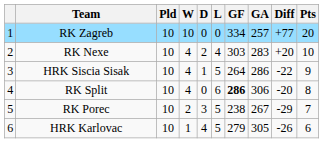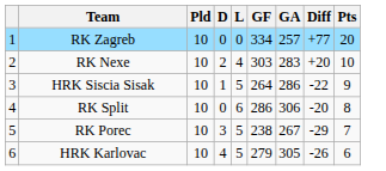 <table class="wikitable sortable" style="text-align:center">
 <tr>
 <th></th>
 <th width="180">Team</th>
 <th>Pld</th>
-<th>W</th>
 <th>D</th>
 <th>L</th>
 <th>GF</th>
 <th>GA</th>
 <th>Diff</th>
 <th>Pts</th>
 </tr>
 <tr bgcolor="#97deff">
 <td>1</td>
 <td>RK Zagreb</td>
-<td>10</td>
 <td>10</td>
 <td>0</td>
 <td>0</td>
 <td>334</td>
 <td>257</td>
 <td>+77</td>
 <td>20</td>
 </tr>
 <tr>
 <td>2</td>
 <td>RK Nexe</td>
 <td>10</td>
-<td>4</td>
 <td>2</td>
 <td>4</td>
 <td>303</td>
 <td>283</td>
 <td>+20</td>
 <td>10</td>
 </tr>
 <tr>
 <td>3</td>
 <td>HRK Siscia Sisak</td>
 <td>10</td>
-<td>4</td>
 <td>1</td>
 <td>5</td>
 <td>264</td>
 <td>286</td>
 <td>-22</td>
 <td>9</td>
 </tr>
 <tr>
 <td>4</td>
 <td>RK Split</td>
 <td>10</td>
-<td>4</td>
 <td>0</td>
 <td>6</td>
-<td><strong>286</strong></td>
+<td>286</td>
 <td>306</td>
 <td>-20</td>
 <td>8</td>
 </tr>
 <tr>
 <td>5</td>
 <td>RK Porec</td>
 <td>10</td>
-<td>2</td>
 <td>3</td>
 <td>5</td>
 <td>238</td>
 <td>267</td>
 <td>-29</td>
 <td>7</td>
 </tr>
 <tr>
 <td>6</td>
 <td>HRK Karlovac</td>
 <td>10</td>
-<td>1</td>
 <td>4</td>
 <td>5</td>
 <td>279</td>
 <td>305</td>
 <td>-26</td>
 <td>6</td>
 </tr>
 </table>
